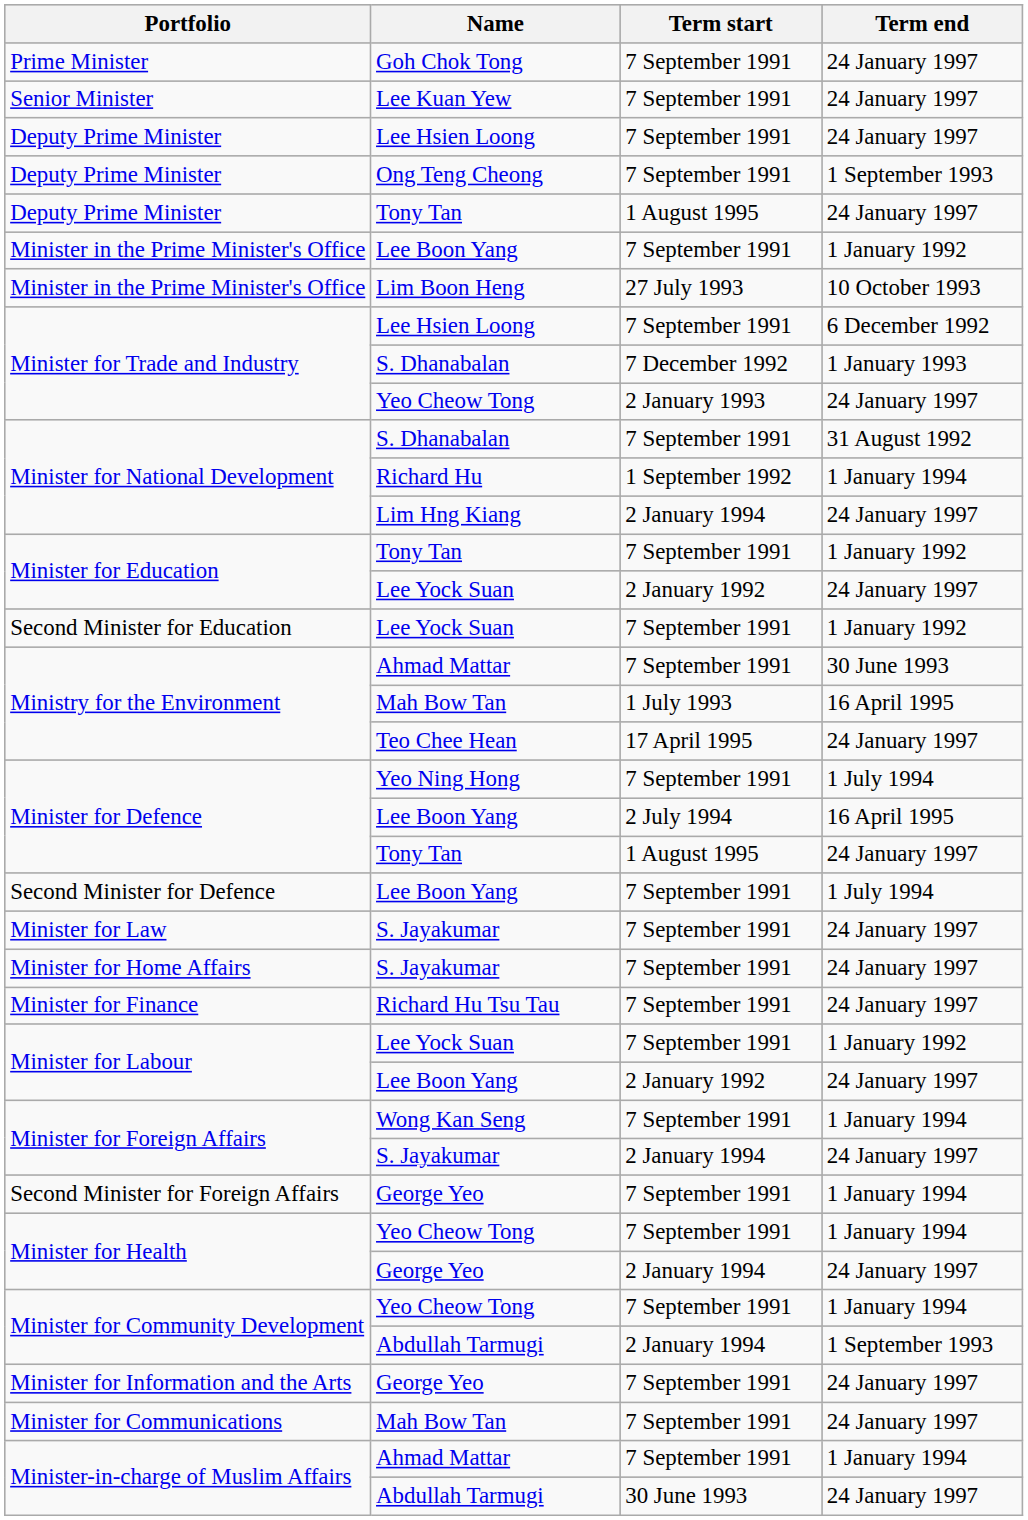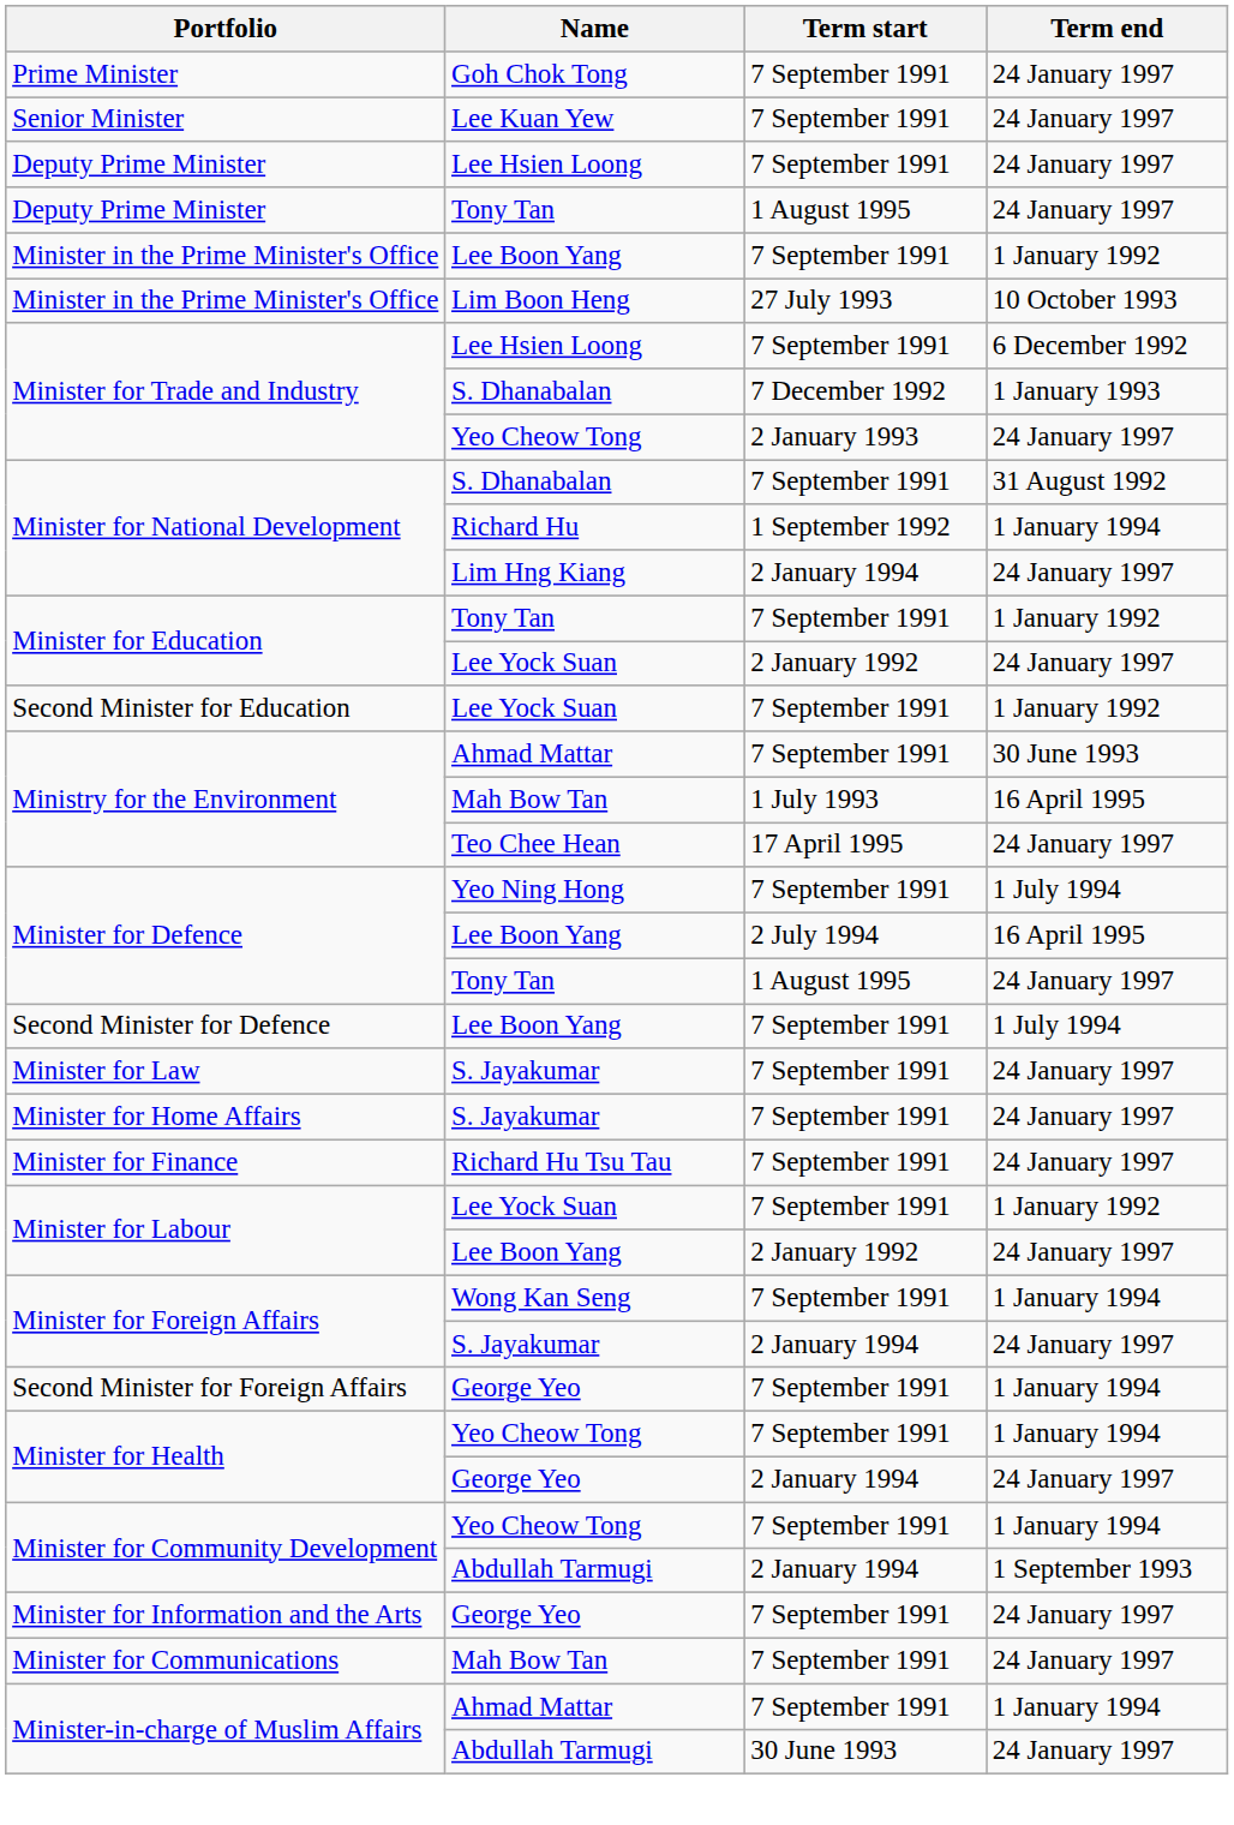 <table class="wikitable unsortable" style="font-size: 90%;">
 <tr>
 <th scope="col">Portfolio</th>
 <th scope="col" width="150px">Name</th>
 <th scope="col" width="120px">Term start</th>
 <th scope="col" width="120px">Term end</th>
 </tr>
 <tr>
 <td><a href='#'>Prime Minister</a></td>
 <td><a href='#'>Goh Chok Tong</a></td>
 <td>7 September 1991</td>
 <td>24 January 1997</td>
 </tr>
 <tr>
 <td><a href='#'>Senior Minister</a></td>
 <td><a href='#'>Lee Kuan Yew</a></td>
 <td>7 September 1991</td>
 <td>24 January 1997</td>
 </tr>
 <tr>
 <td><a href='#'>Deputy Prime Minister</a></td>
 <td><a href='#'>Lee Hsien Loong</a></td>
 <td>7 September 1991</td>
 <td>24 January 1997</td>
-</tr>
-<tr>
-<td><a href='#'>Deputy Prime Minister</a></td>
-<td><a href='#'>Ong Teng Cheong</a></td>
-<td>7 September 1991</td>
-<td>1 September 1993</td>
 </tr>
 <tr>
 <td><a href='#'>Deputy Prime Minister</a></td>
 <td><a href='#'>Tony Tan</a></td>
 <td>1 August 1995</td>
 <td>24 January 1997</td>
 </tr>
 <tr>
 <td><a href='#'>Minister in the Prime Minister's Office</a></td>
 <td><a href='#'>Lee Boon Yang</a></td>
 <td>7 September 1991</td>
 <td>1 January 1992</td>
 </tr>
 <tr>
 <td><a href='#'>Minister in the Prime Minister's Office</a></td>
 <td><a href='#'>Lim Boon Heng</a></td>
 <td>27 July 1993</td>
 <td>10 October 1993</td>
 </tr>
 <tr>
 <td rowspan="3"><a href='#'>Minister for Trade and Industry</a></td>
 <td><a href='#'>Lee Hsien Loong</a></td>
 <td>7 September 1991</td>
 <td>6 December 1992</td>
 </tr>
 <tr>
 <td><a href='#'>S. Dhanabalan</a></td>
 <td>7 December 1992</td>
 <td>1 January 1993</td>
 </tr>
 <tr>
 <td><a href='#'>Yeo Cheow Tong</a></td>
 <td>2 January 1993</td>
 <td>24 January 1997</td>
 </tr>
 <tr>
 <td rowspan="3"><a href='#'>Minister for National Development</a></td>
 <td><a href='#'>S. Dhanabalan</a></td>
 <td>7 September 1991</td>
 <td>31 August 1992</td>
 </tr>
 <tr>
 <td><a href='#'>Richard Hu</a></td>
 <td>1 September 1992</td>
 <td>1 January 1994</td>
 </tr>
 <tr>
 <td><a href='#'>Lim Hng Kiang</a></td>
 <td>2 January 1994</td>
 <td>24 January 1997</td>
 </tr>
 <tr>
 <td rowspan="2"><a href='#'>Minister for Education</a></td>
 <td><a href='#'>Tony Tan</a></td>
 <td>7 September 1991</td>
 <td>1 January 1992</td>
 </tr>
 <tr>
 <td><a href='#'>Lee Yock Suan</a></td>
 <td>2 January 1992</td>
 <td>24 January 1997</td>
 </tr>
 <tr>
 <td>Second Minister for Education</td>
 <td><a href='#'>Lee Yock Suan</a></td>
 <td>7 September 1991</td>
 <td>1 January 1992</td>
 </tr>
 <tr>
 <td rowspan="3"><a href='#'>Ministry for the Environment</a></td>
 <td><a href='#'>Ahmad Mattar</a></td>
 <td>7 September 1991</td>
 <td>30 June 1993</td>
 </tr>
 <tr>
 <td><a href='#'>Mah Bow Tan</a></td>
 <td>1 July 1993</td>
 <td>16 April 1995</td>
 </tr>
 <tr>
 <td><a href='#'>Teo Chee Hean</a></td>
 <td>17 April 1995</td>
 <td>24 January 1997</td>
 </tr>
 <tr>
 <td rowspan="3"><a href='#'>Minister for Defence</a></td>
 <td><a href='#'>Yeo Ning Hong</a></td>
 <td>7 September 1991</td>
 <td>1 July 1994</td>
 </tr>
 <tr>
 <td><a href='#'>Lee Boon Yang</a></td>
 <td>2 July 1994</td>
 <td>16 April 1995</td>
 </tr>
 <tr>
 <td><a href='#'>Tony Tan</a></td>
 <td>1 August 1995</td>
 <td>24 January 1997</td>
 </tr>
 <tr>
 <td>Second Minister for Defence</td>
 <td><a href='#'>Lee Boon Yang</a></td>
 <td>7 September 1991</td>
 <td>1 July 1994</td>
 </tr>
 <tr>
 <td><a href='#'>Minister for Law</a></td>
 <td><a href='#'>S. Jayakumar</a></td>
 <td>7 September 1991</td>
 <td>24 January 1997</td>
 </tr>
 <tr>
 <td><a href='#'>Minister for Home Affairs</a></td>
 <td><a href='#'>S. Jayakumar</a></td>
 <td>7 September 1991</td>
 <td>24 January 1997</td>
 </tr>
 <tr>
 <td><a href='#'>Minister for Finance</a></td>
 <td><a href='#'>Richard Hu Tsu Tau</a></td>
 <td>7 September 1991</td>
 <td>24 January 1997</td>
 </tr>
 <tr>
 <td rowspan="2"><a href='#'>Minister for Labour</a></td>
 <td><a href='#'>Lee Yock Suan</a></td>
 <td>7 September 1991</td>
 <td>1 January 1992</td>
 </tr>
 <tr>
 <td><a href='#'>Lee Boon Yang</a></td>
 <td>2 January 1992</td>
 <td>24 January 1997</td>
 </tr>
 <tr>
 <td rowspan="2"><a href='#'>Minister for Foreign Affairs</a></td>
 <td><a href='#'>Wong Kan Seng</a></td>
 <td>7 September 1991</td>
 <td>1 January 1994</td>
 </tr>
 <tr>
 <td><a href='#'>S. Jayakumar</a></td>
 <td>2 January 1994</td>
 <td>24 January 1997</td>
 </tr>
 <tr>
 <td>Second Minister for Foreign Affairs</td>
 <td><a href='#'>George Yeo</a></td>
 <td>7 September 1991</td>
 <td>1 January 1994</td>
 </tr>
 <tr>
 <td rowspan="2"><a href='#'>Minister for Health</a></td>
 <td><a href='#'>Yeo Cheow Tong</a></td>
 <td>7 September 1991</td>
 <td>1 January 1994</td>
 </tr>
 <tr>
 <td><a href='#'>George Yeo</a></td>
 <td>2 January 1994</td>
 <td>24 January 1997</td>
 </tr>
 <tr>
 <td rowspan="2"><a href='#'>Minister for Community Development</a></td>
 <td><a href='#'>Yeo Cheow Tong</a></td>
 <td>7 September 1991</td>
 <td>1 January 1994</td>
 </tr>
 <tr>
 <td><a href='#'>Abdullah Tarmugi</a></td>
 <td>2 January 1994</td>
 <td>1 September 1993</td>
 </tr>
 <tr>
 <td><a href='#'>Minister for Information and the Arts</a></td>
 <td><a href='#'>George Yeo</a></td>
 <td>7 September 1991</td>
 <td>24 January 1997</td>
 </tr>
 <tr>
 <td><a href='#'>Minister for Communications</a></td>
 <td><a href='#'>Mah Bow Tan</a></td>
 <td>7 September 1991</td>
 <td>24 January 1997</td>
 </tr>
 <tr>
 <td rowspan="2"><a href='#'>Minister-in-charge of Muslim Affairs</a></td>
 <td><a href='#'>Ahmad Mattar</a></td>
 <td>7 September 1991</td>
 <td>1 January 1994</td>
 </tr>
 <tr>
 <td><a href='#'>Abdullah Tarmugi</a></td>
 <td>30 June 1993</td>
 <td>24 January 1997</td>
 </tr>
 </table>
